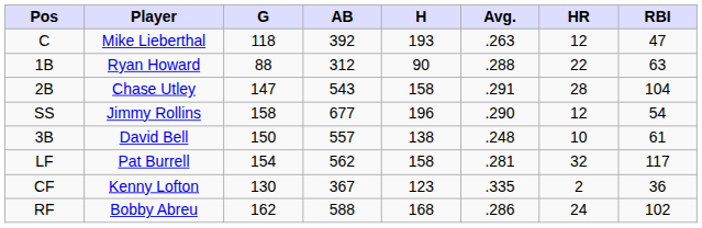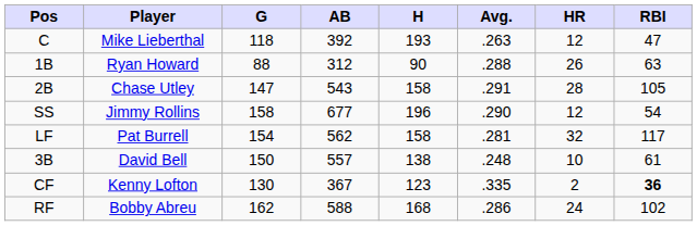 <table class="wikitable sortable">
 <tr>
 <th style="background:#ddf; width:9%">Pos</th>
 <th style="background:#ddf; width:16%;">Player</th>
 <th style="background:#ddf; width:9%;">G</th>
 <th style="background:#ddf; width:9%;">AB</th>
 <th style="background:#ddf; width:9%;">H</th>
 <th style="background:#ddf; width:9%;">Avg.</th>
 <th style="background:#ddf; width:9%;">HR</th>
 <th style="background:#ddf; width:9%;">RBI</th>
 </tr>
 <tr align=center>
 <td>C</td>
 <td><a href='#'>Mike Lieberthal</a></td>
 <td>118</td>
 <td>392</td>
 <td>193</td>
 <td>.263</td>
 <td>12</td>
 <td>47</td>
 </tr>
 <tr align=center>
 <td>1B</td>
 <td><a href='#'>Ryan Howard</a></td>
 <td>88</td>
 <td>312</td>
 <td>90</td>
 <td>.288</td>
-<td>22</td>
+<td>26</td>
 <td>63</td>
 </tr>
 <tr align=center>
 <td>2B</td>
 <td><a href='#'>Chase Utley</a></td>
 <td>147</td>
 <td>543</td>
 <td>158</td>
 <td>.291</td>
 <td>28</td>
-<td>104</td>
+<td>105</td>
 </tr>
 <tr align=center>
 <td>SS</td>
 <td><a href='#'>Jimmy Rollins</a></td>
 <td>158</td>
 <td>677</td>
 <td>196</td>
 <td>.290</td>
 <td>12</td>
 <td>54</td>
 </tr>
 <tr align=center>
+<td>LF</td>
+<td><a href='#'>Pat Burrell</a></td>
+<td>154</td>
+<td>562</td>
+<td>158</td>
+<td>.281</td>
+<td>32</td>
+<td>117</td>
+</tr>
+<tr align=center>
 <td>3B</td>
 <td><a href='#'>David Bell</a></td>
 <td>150</td>
 <td>557</td>
 <td>138</td>
 <td>.248</td>
 <td>10</td>
 <td>61</td>
 </tr>
 <tr align=center>
-<td>LF</td>
-<td><a href='#'>Pat Burrell</a></td>
-<td>154</td>
-<td>562</td>
-<td>158</td>
-<td>.281</td>
-<td>32</td>
-<td>117</td>
-</tr>
-<tr align=center>
 <td>CF</td>
 <td><a href='#'>Kenny Lofton</a></td>
 <td>130</td>
 <td>367</td>
 <td>123</td>
 <td>.335</td>
 <td>2</td>
-<td>36</td>
+<td><strong>36</strong></td>
 </tr>
 <tr align=center>
 <td>RF</td>
 <td><a href='#'>Bobby Abreu</a></td>
 <td>162</td>
 <td>588</td>
 <td>168</td>
 <td>.286</td>
 <td>24</td>
 <td>102</td>
 </tr>
 </table>
